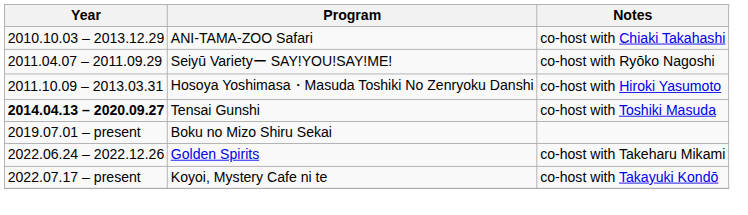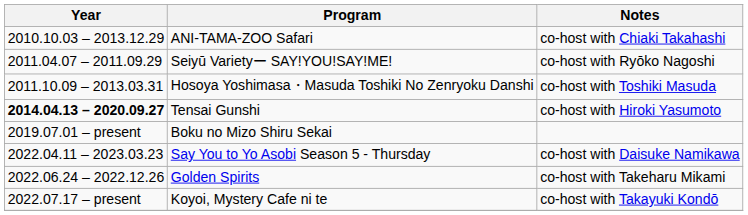 <table class="wikitable">
 <tr>
 <th>Year</th>
 <th>Program</th>
 <th>Notes</th>
 </tr>
 <tr>
 <td>2010.10.03 – 2013.12.29</td>
 <td>ANI-TAMA-ZOO Safari</td>
 <td>co-host with <a href='#'>Chiaki Takahashi</a></td>
 </tr>
 <tr>
 <td>2011.04.07 – 2011.09.29</td>
 <td>Seiyū Varietyー SAY!YOU!SAY!ME!</td>
 <td>co-host with Ryōko Nagoshi</td>
 </tr>
 <tr>
 <td>2011.10.09 – 2013.03.31</td>
 <td>Hosoya Yoshimasa・Masuda Toshiki No Zenryoku Danshi</td>
-<td>co-host with <a href='#'>Hiroki Yasumoto</a></td>
+<td>co-host with <a href='#'>Toshiki Masuda</a></td>
 </tr>
 <tr>
 <td><strong>2014.04.13 – 2020.09.27</strong></td>
 <td>Tensai Gunshi</td>
-<td>co-host with <a href='#'>Toshiki Masuda</a></td>
+<td>co-host with <a href='#'>Hiroki Yasumoto</a></td>
 </tr>
 <tr>
 <td>2019.07.01 – present</td>
 <td>Boku no Mizo Shiru Sekai</td>
 <td></td>
+</tr>
+<tr>
+<td>2022.04.11 – 2023.03.23</td>
+<td><a href='#'>Say You to Yo Asobi</a> Season 5 - Thursday</td>
+<td>co-host with <a href='#'>Daisuke Namikawa</a></td>
 </tr>
 <tr>
 <td>2022.06.24 – 2022.12.26</td>
 <td><a href='#'>Golden Spirits</a></td>
 <td>co-host with Takeharu Mikami</td>
 </tr>
 <tr>
 <td>2022.07.17 – present</td>
 <td>Koyoi, Mystery Cafe ni te</td>
 <td>co-host with <a href='#'>Takayuki Kondō</a></td>
 </tr>
 <tr>
 </tr>
 </table>
